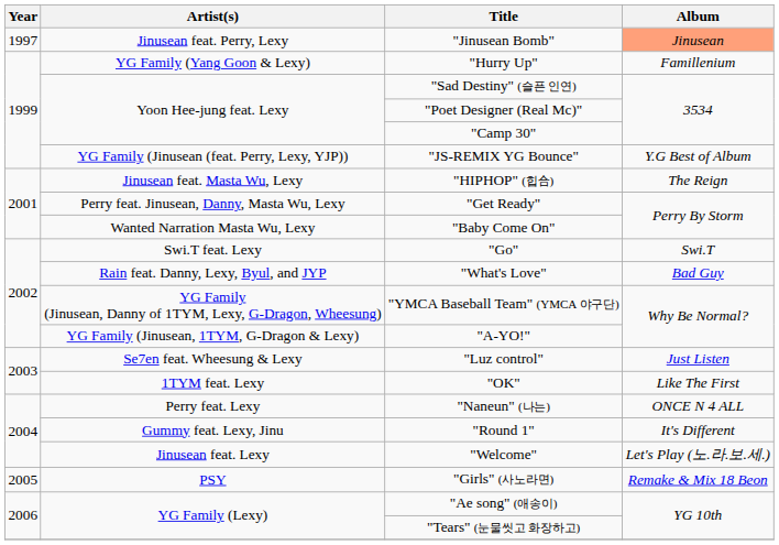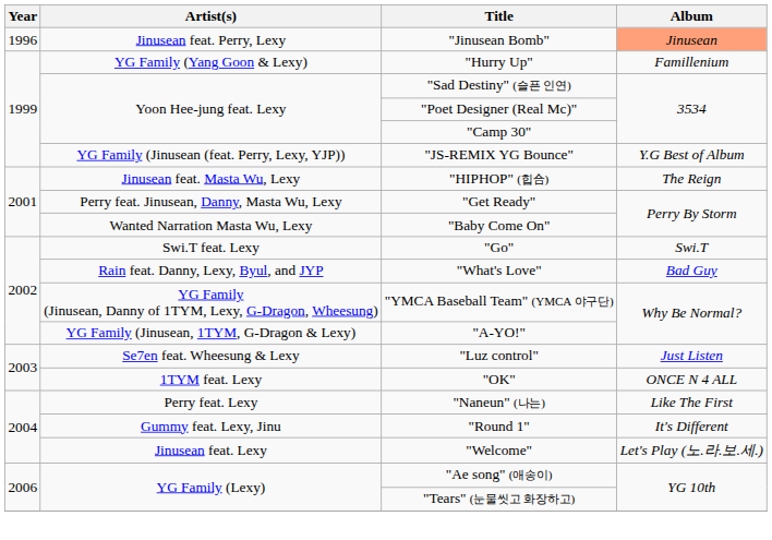 <table class="wikitable plainrowheaders" style="text-align:center">
 <tr>
 <th>Year</th>
 <th>Artist(s)</th>
 <th>Title</th>
 <th>Album</th>
 </tr>
 <tr>
-<td>1997</td>
+<td>1996</td>
 <td><a href='#'>Jinusean</a> feat. Perry, Lexy</td>
 <td>"Jinusean Bomb"</td>
 <td style="background: lightsalmon;"><em>Jinusean</em></td>
 </tr>
 <tr>
 <td rowspan="5">1999</td>
 <td><a href='#'>YG Family</a> (<a href='#'>Yang Goon</a> & Lexy)</td>
 <td>"Hurry Up"</td>
 <td><em>Famillenium</em></td>
 </tr>
 <tr>
 <td rowspan="3">Yoon Hee-jung feat. Lexy</td>
 <td>"Sad Destiny" <small>(슬픈 인연)</small></td>
 <td rowspan="3"><em>3534</em></td>
 </tr>
 <tr>
 <td>"Poet Designer (Real Mc)"</td>
 </tr>
 <tr>
 <td>"Camp 30"</td>
 </tr>
 <tr>
 <td><a href='#'>YG Family</a> (Jinusean (feat. Perry, Lexy, YJP))</td>
 <td>"JS-REMIX YG Bounce"</td>
 <td><em>Y.G Best of Album</em></td>
 </tr>
 <tr>
 <td rowspan="3">2001</td>
 <td><a href='#'>Jinusean</a> feat. <a href='#'>Masta Wu</a>, Lexy</td>
 <td>"HIPHOP" <small>(힙合)</small></td>
 <td><em>The Reign</em></td>
 </tr>
 <tr>
 <td>Perry feat. Jinusean, <a href='#'>Danny</a>, Masta Wu, Lexy</td>
 <td>"Get Ready"</td>
 <td rowspan="2"><em>Perry By Storm</em></td>
 </tr>
 <tr>
 <td>Wanted Narration Masta Wu, Lexy</td>
 <td>"Baby Come On"</td>
 </tr>
 <tr>
 <td rowspan="4">2002</td>
 <td>Swi.T feat. Lexy</td>
 <td>"Go"</td>
 <td><em>Swi.T</em></td>
 </tr>
 <tr>
 <td><a href='#'>Rain</a> feat. Danny, Lexy, <a href='#'>Byul</a>, and <a href='#'>JYP</a></td>
 <td>"What's Love"</td>
 <td><em><a href='#'>Bad Guy</a></em></td>
 </tr>
 <tr>
 <td><a href='#'>YG Family</a> <br>(Jinusean, Danny of 1TYM, Lexy, <a href='#'>G-Dragon</a>, <a href='#'>Wheesung</a>)</td>
 <td>"YMCA Baseball Team" <small>(YMCA 야구단)</small></td>
 <td rowspan="2"><em>Why Be Normal? </em></td>
 </tr>
 <tr>
 <td><a href='#'>YG Family</a> (Jinusean, <a href='#'>1TYM</a>, G-Dragon & Lexy)</td>
 <td>"A-YO!"</td>
 </tr>
 <tr>
 <td rowspan="2">2003</td>
 <td><a href='#'>Se7en</a> feat. Wheesung & Lexy</td>
 <td>"Luz control"</td>
 <td><em><a href='#'>Just Listen</a></em></td>
 </tr>
 <tr>
 <td><a href='#'>1TYM</a> feat. Lexy</td>
 <td>"OK"</td>
-<td><em>Like The First</em></td>
+<td><em>ONCE N 4 ALL</em></td>
 </tr>
 <tr>
 <td rowspan="3">2004</td>
 <td>Perry feat. Lexy</td>
 <td>"Naneun" <small>(나는)</small></td>
-<td><em>ONCE N 4 ALL</em></td>
+<td><em>Like The First</em></td>
 </tr>
 <tr>
 <td><a href='#'>Gummy</a> feat. Lexy, Jinu</td>
 <td>"Round 1"</td>
 <td><em>It's Different</em></td>
 </tr>
 <tr>
 <td><a href='#'>Jinusean</a> feat. Lexy</td>
 <td>"Welcome"</td>
 <td><em>Let's Play (노.라.보.세.) </em></td>
-</tr>
-<tr>
-<td>2005</td>
-<td><a href='#'>PSY</a></td>
-<td>"Girls" <small>(사노라면)</small></td>
-<td><em><a href='#'>Remake & Mix 18 Beon</a></em></td>
 </tr>
 <tr>
 <td rowspan="2">2006</td>
 <td rowspan="2"><a href='#'>YG Family</a> (Lexy)</td>
 <td>"Ae song" <small>(애송이)</small></td>
 <td rowspan="2"><em>YG 10th</em></td>
 </tr>
 <tr>
 <td>"Tears" <small>(눈물씻고 화장하고)</small></td>
 </tr>
 <tr>
 </tr>
 </table>
